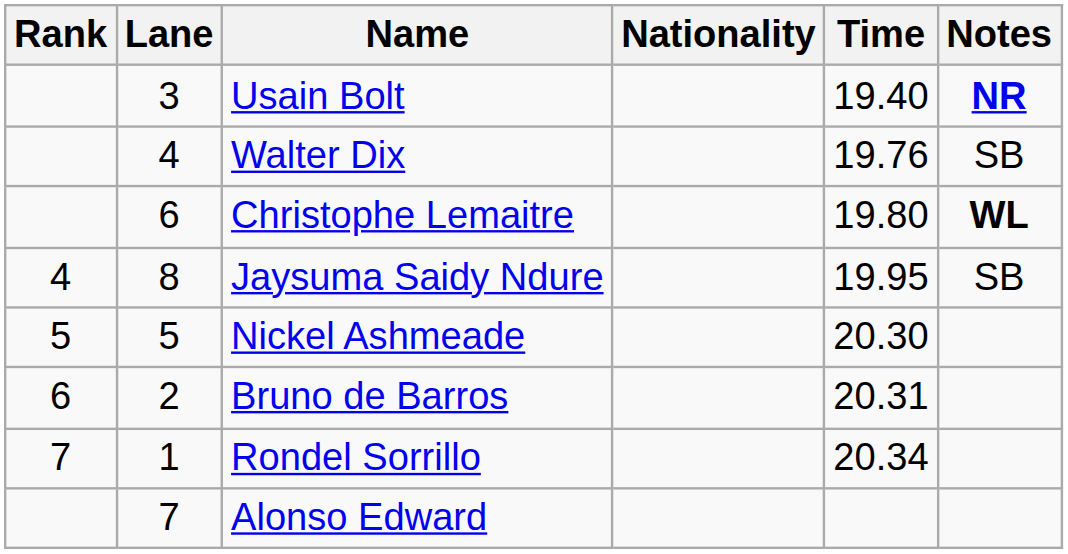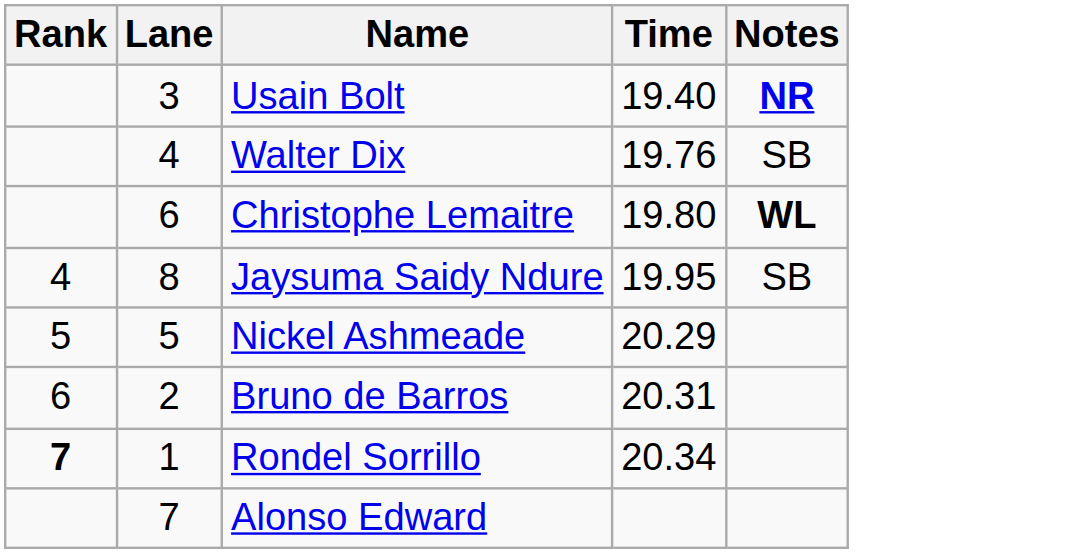 <table class="wikitable sortable" style="text-align:center">
 <tr>
 <th>Rank</th>
 <th>Lane</th>
 <th>Name</th>
-<th>Nationality</th>
 <th>Time</th>
 <th>Notes</th>
 </tr>
 <tr>
 <td></td>
 <td>3</td>
 <td align=left><a href='#'>Usain Bolt</a></td>
-<td align=left></td>
 <td>19.40</td>
 <td><strong><a href='#'>NR</a></strong></td>
 </tr>
 <tr>
 <td></td>
 <td>4</td>
 <td align=left><a href='#'>Walter Dix</a></td>
-<td align=left></td>
 <td>19.76</td>
 <td>SB</td>
 </tr>
 <tr>
 <td></td>
 <td>6</td>
 <td align=left><a href='#'>Christophe Lemaitre</a></td>
-<td align=left></td>
 <td>19.80</td>
 <td><strong>WL</strong></td>
 </tr>
 <tr>
 <td>4</td>
 <td>8</td>
 <td align=left><a href='#'>Jaysuma Saidy Ndure</a></td>
-<td align=left></td>
 <td>19.95</td>
 <td>SB</td>
 </tr>
 <tr>
 <td>5</td>
 <td>5</td>
 <td align=left><a href='#'>Nickel Ashmeade</a></td>
-<td align=left></td>
-<td>20.30</td>
+<td>20.29</td>
 <td></td>
 </tr>
 <tr>
 <td>6</td>
 <td>2</td>
 <td align=left><a href='#'>Bruno de Barros</a></td>
-<td align=left></td>
 <td>20.31</td>
 <td></td>
 </tr>
 <tr>
-<td>7</td>
+<td><strong>7</strong></td>
 <td>1</td>
 <td align=left><a href='#'>Rondel Sorrillo</a></td>
-<td align=left></td>
 <td>20.34</td>
 <td></td>
 </tr>
 <tr>
 <td></td>
 <td>7</td>
 <td align=left><a href='#'>Alonso Edward</a></td>
-<td align=left></td>
 <td></td>
 <td></td>
 </tr>
 </table>
